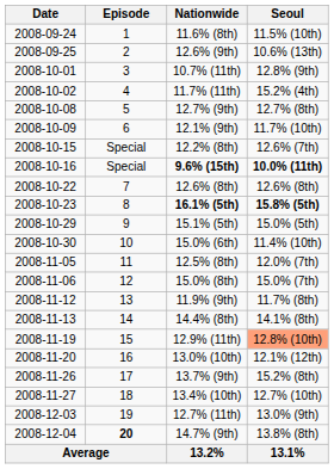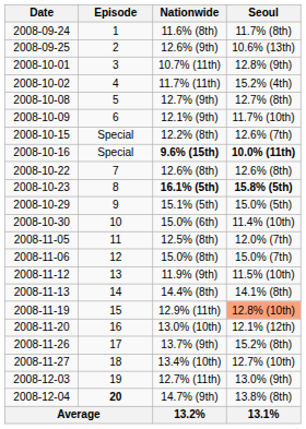 <table class="wikitable">
 <tr>
 <th width=100>Date</th>
 <th width=100>Episode</th>
 <th width=100>Nationwide</th>
 <th width=100>Seoul</th>
 </tr>
 <tr align=center>
 <td>2008-09-24</td>
 <td>1</td>
 <td>11.6% (8th)</td>
-<td>11.5% (10th)</td>
+<td>11.7% (8th)</td>
 </tr>
 <tr align=center>
 <td>2008-09-25</td>
 <td>2</td>
 <td>12.6% (9th)</td>
 <td>10.6% (13th)</td>
 </tr>
 <tr align=center>
 <td>2008-10-01</td>
 <td>3</td>
 <td>10.7% (11th)</td>
 <td>12.8% (9th)</td>
 </tr>
 <tr align=center>
 <td>2008-10-02</td>
 <td>4</td>
 <td>11.7% (11th)</td>
 <td>15.2% (4th)</td>
 </tr>
 <tr align=center>
 <td>2008-10-08</td>
 <td>5</td>
 <td>12.7% (9th)</td>
 <td>12.7% (8th)</td>
 </tr>
 <tr align=center>
 <td>2008-10-09</td>
 <td>6</td>
 <td>12.1% (9th)</td>
 <td>11.7% (10th)</td>
 </tr>
 <tr align=center>
 <td>2008-10-15</td>
 <td>Special</td>
 <td>12.2% (8th)</td>
 <td>12.6% (7th)</td>
 </tr>
 <tr align=center>
 <td>2008-10-16</td>
 <td>Special</td>
 <td><span><strong>9.6% (15th)</strong></span></td>
 <td><span><strong>10.0% (11th)</strong></span></td>
 </tr>
 <tr align=center>
 <td>2008-10-22</td>
 <td>7</td>
 <td>12.6% (8th)</td>
 <td>12.6% (8th)</td>
 </tr>
 <tr align=center>
 <td>2008-10-23</td>
 <td>8</td>
 <td><span><strong>16.1% (5th)</strong></span></td>
 <td><span><strong>15.8% (5th)</strong></span></td>
 </tr>
 <tr align=center>
 <td>2008-10-29</td>
 <td>9</td>
 <td>15.1% (5th)</td>
 <td>15.0% (5th)</td>
 </tr>
 <tr align=center>
 <td>2008-10-30</td>
 <td>10</td>
 <td>15.0% (6th)</td>
 <td>11.4% (10th)</td>
 </tr>
 <tr align=center>
 <td>2008-11-05</td>
 <td>11</td>
 <td>12.5% (8th)</td>
 <td>12.0% (7th)</td>
 </tr>
 <tr align=center>
 <td>2008-11-06</td>
 <td>12</td>
 <td>15.0% (8th)</td>
 <td>15.0% (7th)</td>
 </tr>
 <tr align=center>
 <td>2008-11-12</td>
 <td>13</td>
 <td>11.9% (9th)</td>
-<td>11.7% (8th)</td>
+<td>11.5% (10th)</td>
 </tr>
 <tr align=center>
 <td>2008-11-13</td>
 <td>14</td>
 <td>14.4% (8th)</td>
 <td>14.1% (8th)</td>
 </tr>
 <tr align=center>
 <td>2008-11-19</td>
 <td>15</td>
 <td>12.9% (11th)</td>
 <td style="background: lightsalmon;">12.8% (10th)</td>
 </tr>
 <tr align=center>
 <td>2008-11-20</td>
 <td>16</td>
 <td>13.0% (10th)</td>
 <td>12.1% (12th)</td>
 </tr>
 <tr align=center>
 <td>2008-11-26</td>
 <td>17</td>
 <td>13.7% (9th)</td>
 <td>15.2% (8th)</td>
 </tr>
 <tr align=center>
 <td>2008-11-27</td>
 <td>18</td>
 <td>13.4% (10th)</td>
 <td>12.7% (10th)</td>
 </tr>
 <tr align=center>
 <td>2008-12-03</td>
 <td>19</td>
 <td>12.7% (11th)</td>
 <td>13.0% (9th)</td>
 </tr>
 <tr align=center>
 <td>2008-12-04</td>
 <td><strong>20</strong></td>
 <td>14.7% (9th)</td>
 <td>13.8% (8th)</td>
 </tr>
 <tr align="center">
 <th colspan=2>Average</th>
 <th>13.2%</th>
 <th>13.1%</th>
 </tr>
 </table>
